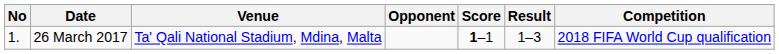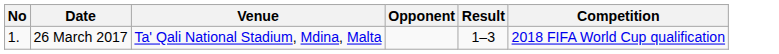 <table class="wikitable" style="font-size:85%;">
 <tr>
 <th>No</th>
 <th>Date</th>
 <th>Venue</th>
 <th>Opponent</th>
-<th>Score</th>
 <th>Result</th>
 <th>Competition</th>
 </tr>
 <tr>
 <td>1.</td>
 <td>26 March 2017</td>
 <td><a href='#'>Ta' Qali National Stadium</a>, <a href='#'>Mdina</a>, <a href='#'>Malta</a></td>
 <td></td>
-<td align=center><strong>1</strong>–1</td>
 <td align=center>1–3</td>
 <td><a href='#'>2018 FIFA World Cup qualification</a></td>
 </tr>
 </table>
